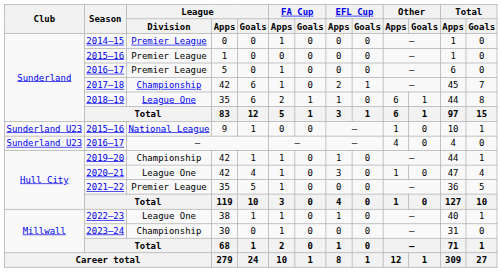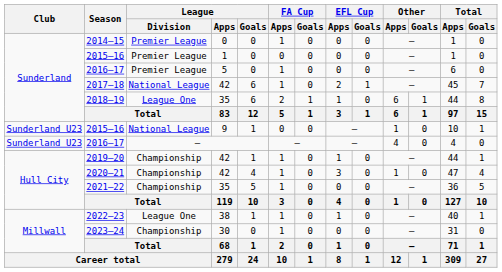 <table class=wikitable style=text-align:center>
 <tr>
 <th rowspan=2>Club</th>
 <th rowspan=2>Season</th>
 <th colspan=3>League</th>
 <th colspan=2><a href='#'>FA Cup</a></th>
 <th colspan=2><a href='#'>EFL Cup</a></th>
 <th colspan=2>Other</th>
 <th colspan=2>Total</th>
 </tr>
 <tr>
 <th>Division</th>
 <th>Apps</th>
 <th>Goals</th>
 <th>Apps</th>
 <th>Goals</th>
 <th>Apps</th>
 <th>Goals</th>
 <th>Apps</th>
 <th>Goals</th>
 <th>Apps</th>
 <th>Goals</th>
 </tr>
 <tr>
 <td rowspan=6><a href='#'>Sunderland</a></td>
 <td><a href='#'>2014–15</a></td>
 <td><a href='#'>Premier League</a></td>
 <td>0</td>
 <td>0</td>
 <td>1</td>
 <td>0</td>
 <td>0</td>
 <td>0</td>
 <td colspan=2>—</td>
 <td>1</td>
 <td>0</td>
 </tr>
 <tr>
 <td><a href='#'>2015–16</a></td>
 <td>Premier League</td>
 <td>1</td>
 <td>0</td>
 <td>0</td>
 <td>0</td>
 <td>0</td>
 <td>0</td>
 <td colspan=2>—</td>
 <td>1</td>
 <td>0</td>
 </tr>
 <tr>
 <td><a href='#'>2016–17</a></td>
 <td>Premier League</td>
 <td>5</td>
 <td>0</td>
 <td>1</td>
 <td>0</td>
 <td>0</td>
 <td>0</td>
 <td colspan=2>—</td>
 <td>6</td>
 <td>0</td>
 </tr>
 <tr>
 <td><a href='#'>2017–18</a></td>
-<td><a href='#'>Championship</a></td>
+<td><a href='#'>National League</a></td>
 <td>42</td>
 <td>6</td>
 <td>1</td>
 <td>0</td>
 <td>2</td>
 <td>1</td>
 <td colspan=2>—</td>
 <td>45</td>
 <td>7</td>
 </tr>
 <tr>
 <td><a href='#'>2018–19</a></td>
 <td><a href='#'>League One</a></td>
 <td>35</td>
 <td>6</td>
 <td>2</td>
 <td>1</td>
 <td>1</td>
 <td>0</td>
 <td>6</td>
 <td>1</td>
 <td>44</td>
 <td>8</td>
 </tr>
 <tr>
 <th colspan=2>Total</th>
 <th>83</th>
 <th>12</th>
 <th>5</th>
 <th>1</th>
 <th>3</th>
 <th>1</th>
 <th>6</th>
 <th>1</th>
 <th>97</th>
 <th>15</th>
 </tr>
 <tr>
 <td><a href='#'>Sunderland U23</a></td>
 <td><a href='#'>2015–16</a></td>
 <td><a href='#'>National League</a></td>
 <td>9</td>
 <td>1</td>
 <td>0</td>
 <td>0</td>
 <td colspan=2>—</td>
 <td>1</td>
 <td>0</td>
 <td>10</td>
 <td>1</td>
 </tr>
 <tr>
 <td><a href='#'>Sunderland U23</a></td>
 <td><a href='#'>2016–17</a></td>
 <td colspan=3>—</td>
 <td colspan=2>—</td>
 <td colspan=2>—</td>
 <td>4</td>
 <td>0</td>
 <td>4</td>
 <td>0</td>
 </tr>
 <tr>
 <td rowspan=4><a href='#'>Hull City</a></td>
 <td><a href='#'>2019–20</a></td>
 <td>Championship</td>
 <td>42</td>
 <td>1</td>
 <td>1</td>
 <td>0</td>
 <td>1</td>
 <td>0</td>
 <td colspan=2>—</td>
 <td>44</td>
 <td>1</td>
 </tr>
 <tr>
 <td><a href='#'>2020–21</a></td>
-<td>League One</td>
+<td>Championship</td>
 <td>42</td>
 <td>4</td>
 <td>1</td>
 <td>0</td>
 <td>3</td>
 <td>0</td>
 <td>1</td>
 <td>0</td>
 <td>47</td>
 <td>4</td>
 </tr>
 <tr>
 <td><a href='#'>2021–22</a></td>
-<td>Premier League</td>
+<td>Championship</td>
 <td>35</td>
 <td>5</td>
 <td>1</td>
 <td>0</td>
 <td>0</td>
 <td>0</td>
 <td colspan=2>—</td>
 <td>36</td>
 <td>5</td>
 </tr>
 <tr>
 <th colspan=2>Total</th>
 <th>119</th>
 <th>10</th>
 <th>3</th>
 <th>0</th>
 <th>4</th>
 <th>0</th>
 <th>1</th>
 <th>0</th>
 <th>127</th>
 <th>10</th>
 </tr>
 <tr>
 <td rowspan="3"><a href='#'>Millwall</a></td>
 <td><a href='#'>2022–23</a></td>
 <td>League One</td>
 <td>38</td>
 <td>1</td>
 <td>1</td>
 <td>0</td>
 <td>1</td>
 <td>0</td>
 <td colspan=2>—</td>
 <td>40</td>
 <td>1</td>
 </tr>
 <tr>
 <td><a href='#'>2023–24</a></td>
 <td>Championship</td>
 <td>30</td>
 <td>0</td>
 <td>1</td>
 <td>0</td>
 <td>0</td>
 <td>0</td>
 <td colspan="2">—</td>
 <td>31</td>
 <td>0</td>
 </tr>
 <tr>
 <th colspan="2">Total</th>
 <th>68</th>
 <th>1</th>
 <th>2</th>
 <th>0</th>
 <th>1</th>
 <th>0</th>
 <th colspan="2">—</th>
 <th>71</th>
 <th>1</th>
 </tr>
 <tr>
 <th colspan="3">Career total</th>
 <th>279</th>
 <th>24</th>
 <th>10</th>
 <th>1</th>
 <th>8</th>
 <th>1</th>
 <th>12</th>
 <th>1</th>
 <th>309</th>
 <th>27</th>
 </tr>
 </table>
